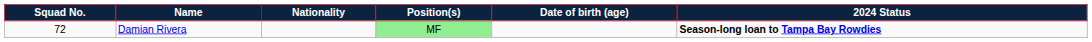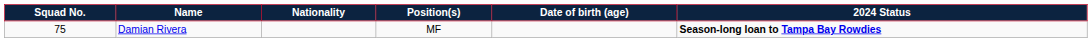 <table class="wikitable" style="text-align:center; font-size:90%; width:95%;">
 <tr>
 <th style="background:#0C2340; color:#fff;  border:1px solid #C8102E; text-align:center;">Squad No.</th>
 <th style="background:#0C2340; color:#fff;  border:1px solid #C8102E; text-align:center;">Name</th>
 <th style="background:#0C2340; color:#fff;  border:1px solid #C8102E; text-align:center;">Nationality</th>
 <th style="background:#0C2340; color:#fff;  border:1px solid #C8102E; text-align:center;">Position(s)</th>
 <th style="background:#0C2340; color:#fff;  border:1px solid #C8102E; text-align:center;">Date of birth (age)</th>
 <th style="background:#0C2340; color:#fff;  border:1px solid #C8102E; text-align:center;">2024 Status</th>
 </tr>
 <tr>
-<td>72</td>
+<td>75</td>
 <td align="left"><a href='#'>Damian Rivera</a></td>
 <td> </td>
-<td style="background: lightgreen;">MF</td>
+<td>MF</td>
 <td></td>
 <td align="left"><strong>Season-long loan to <a href='#'>Tampa Bay Rowdies</a></strong></td>
 </tr>
 </table>
